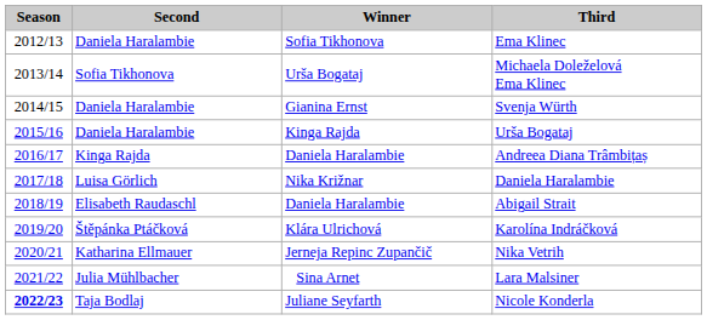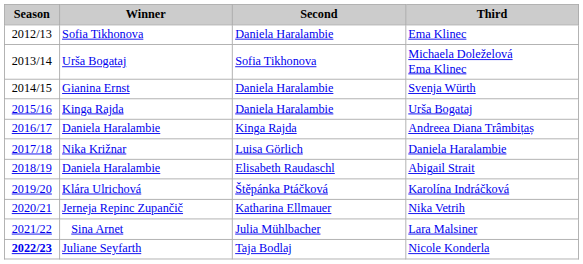 <table class="wikitable plainrowheaders" style="background:#fff; font-size:86%; line-height:16px; border:grey solid 1px; border-collapse:collapse;">
 <tr style="background:#ccc; text-align:center;">
 <th style="background:#ccc;" width="55">Season</th>
+<th style="background:#ccc;" width="188">Winner</th>
 <th style="background:#ccc;" width="188">Second</th>
-<th style="background:#ccc;" width="188">Winner</th>
 <th style="background:#ccc;" width="188">Third</th>
 </tr>
 <tr>
 <td align=center>2012/13</td>
+<td> <a href='#'>Sofia Tikhonova</a></td>
 <td> <a href='#'>Daniela Haralambie</a></td>
-<td> <a href='#'>Sofia Tikhonova</a></td>
 <td> <a href='#'>Ema Klinec</a></td>
 </tr>
 <tr>
 <td align=center>2013/14</td>
+<td> <a href='#'>Urša Bogataj</a></td>
 <td> <a href='#'>Sofia Tikhonova</a></td>
-<td> <a href='#'>Urša Bogataj</a></td>
 <td> <a href='#'>Michaela Doleželová</a><br> <a href='#'>Ema Klinec</a></td>
 </tr>
 <tr>
 <td align=center>2014/15</td>
+<td> <a href='#'>Gianina Ernst</a></td>
 <td> <a href='#'>Daniela Haralambie</a></td>
-<td> <a href='#'>Gianina Ernst</a></td>
 <td> <a href='#'>Svenja Würth</a></td>
 </tr>
 <tr>
 <td align=center><a href='#'>2015/16</a></td>
+<td> <a href='#'>Kinga Rajda</a></td>
 <td> <a href='#'>Daniela Haralambie</a></td>
-<td> <a href='#'>Kinga Rajda</a></td>
 <td> <a href='#'>Urša Bogataj</a></td>
 </tr>
 <tr>
 <td align=center><a href='#'>2016/17</a></td>
+<td> <a href='#'>Daniela Haralambie</a></td>
 <td> <a href='#'>Kinga Rajda</a></td>
-<td> <a href='#'>Daniela Haralambie</a></td>
 <td> <a href='#'>Andreea Diana Trâmbițaș</a></td>
 </tr>
 <tr>
 <td align=center><a href='#'>2017/18</a></td>
+<td> <a href='#'>Nika Križnar</a></td>
 <td> <a href='#'>Luisa Görlich</a></td>
-<td> <a href='#'>Nika Križnar</a></td>
 <td> <a href='#'>Daniela Haralambie</a></td>
 </tr>
 <tr>
 <td align=center><a href='#'>2018/19</a></td>
+<td> <a href='#'>Daniela Haralambie</a></td>
 <td> <a href='#'>Elisabeth Raudaschl</a></td>
-<td> <a href='#'>Daniela Haralambie</a></td>
 <td> <a href='#'>Abigail Strait</a></td>
 </tr>
 <tr>
 <td align=center><a href='#'>2019/20</a></td>
+<td> <a href='#'>Klára Ulrichová</a></td>
 <td> <a href='#'>Štěpánka Ptáčková</a></td>
-<td> <a href='#'>Klára Ulrichová</a></td>
 <td> <a href='#'>Karolína Indráčková</a></td>
 </tr>
 <tr>
 <td align=center><a href='#'>2020/21</a></td>
+<td> <a href='#'>Jerneja Repinc Zupančič</a></td>
 <td> <a href='#'>Katharina Ellmauer</a></td>
-<td> <a href='#'>Jerneja Repinc Zupančič</a></td>
 <td> <a href='#'>Nika Vetrih</a></td>
 </tr>
 <tr>
 <td align=center><a href='#'>2021/22</a></td>
+<td>   <a href='#'>Sina Arnet</a></td>
 <td> <a href='#'>Julia Mühlbacher</a></td>
-<td>   <a href='#'>Sina Arnet</a></td>
 <td> <a href='#'>Lara Malsiner</a></td>
 </tr>
 <tr>
 <td align=center><strong><a href='#'>2022/23</a></strong></td>
+<td> <a href='#'>Juliane Seyfarth</a></td>
 <td> <a href='#'>Taja Bodlaj</a></td>
-<td> <a href='#'>Juliane Seyfarth</a></td>
 <td> <a href='#'>Nicole Konderla</a></td>
 </tr>
 </table>
